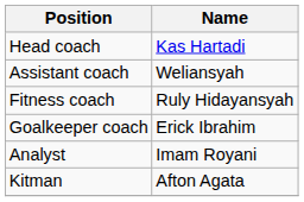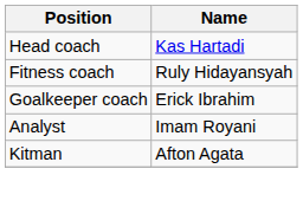 <table class="wikitable">
 <tr>
 <th>Position</th>
 <th>Name</th>
 </tr>
 <tr>
 <td>Head coach</td>
 <td> <a href='#'>Kas Hartadi</a></td>
-</tr>
-<tr>
-<td>Assistant coach</td>
-<td> Weliansyah</td>
 </tr>
 <tr>
 <td>Fitness coach</td>
 <td> Ruly Hidayansyah</td>
 </tr>
 <tr>
 <td>Goalkeeper coach</td>
 <td> Erick Ibrahim</td>
 </tr>
 <tr>
 <td>Analyst</td>
 <td> Imam Royani</td>
 </tr>
 <tr>
 <td>Kitman</td>
 <td> Afton Agata</td>
 </tr>
 <tr>
 </tr>
 </table>
